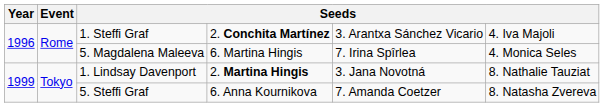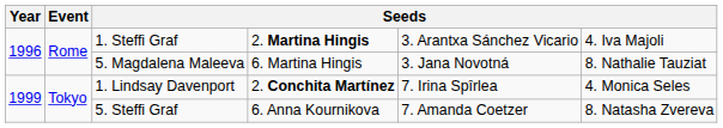 <table class="wikitable nowrap">
 <tr>
 <th scope="col">Year</th>
 <th scope="col">Event</th>
 <th scope="col" colspan="4">Seeds</th>
 </tr>
 <tr>
 <td rowspan="2"><a href='#'>1996</a></td>
 <td rowspan="2"><a href='#'>Rome</a></td>
 <td>1.  Steffi Graf</td>
-<td>2.  <strong>Conchita Martínez</strong></td>
+<td>2.  <strong>Martina Hingis</strong></td>
 <td>3.  Arantxa Sánchez Vicario</td>
 <td>4.  Iva Majoli</td>
 </tr>
 <tr>
 <td>5.  Magdalena Maleeva</td>
 <td>6.  Martina Hingis</td>
-<td>7.  Irina Spîrlea</td>
-<td>4.  Monica Seles</td>
+<td>3.  Jana Novotná</td>
+<td>8.  Nathalie Tauziat</td>
 </tr>
 <tr>
 <td rowspan="2"><a href='#'>1999</a></td>
 <td rowspan="2"><a href='#'>Tokyo</a></td>
 <td>1.  Lindsay Davenport</td>
-<td>2.  <strong>Martina Hingis</strong></td>
-<td>3.  Jana Novotná</td>
-<td>8.  Nathalie Tauziat</td>
+<td>2.  <strong>Conchita Martínez</strong></td>
+<td>7.  Irina Spîrlea</td>
+<td>4.  Monica Seles</td>
 </tr>
 <tr>
 <td>5.  Steffi Graf</td>
 <td>6.  Anna Kournikova</td>
 <td>7.  Amanda Coetzer</td>
 <td>8.  Natasha Zvereva</td>
 </tr>
 </table>
